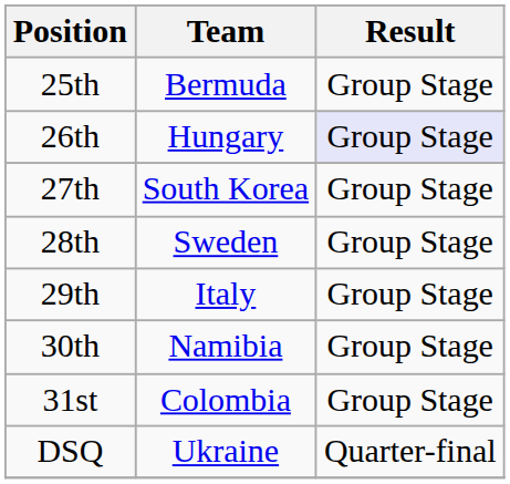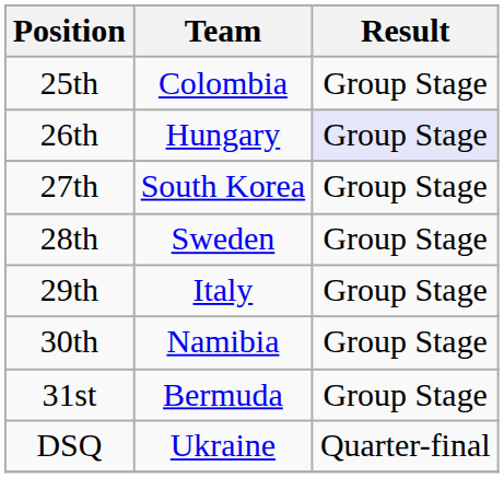 <table class="wikitable" style="text-align: center;">
 <tr>
 <th>Position</th>
 <th>Team</th>
 <th>Result</th>
 </tr>
 <tr>
 <td>25th</td>
-<td> <a href='#'>Bermuda</a></td>
+<td> <a href='#'>Colombia</a></td>
 <td>Group Stage</td>
 </tr>
 <tr>
 <td>26th</td>
 <td> <a href='#'>Hungary</a></td>
 <td style="background: lavender;">Group Stage</td>
 </tr>
 <tr>
 <td>27th</td>
 <td> <a href='#'>South Korea</a></td>
 <td>Group Stage</td>
 </tr>
 <tr>
 <td>28th</td>
 <td> <a href='#'>Sweden</a></td>
 <td>Group Stage</td>
 </tr>
 <tr>
 <td>29th</td>
 <td> <a href='#'>Italy</a></td>
 <td>Group Stage</td>
 </tr>
 <tr>
 <td>30th</td>
 <td> <a href='#'>Namibia</a></td>
 <td>Group Stage</td>
 </tr>
 <tr>
 <td>31st</td>
-<td> <a href='#'>Colombia</a></td>
+<td> <a href='#'>Bermuda</a></td>
 <td>Group Stage</td>
 </tr>
 <tr>
 <td>DSQ</td>
 <td> <a href='#'>Ukraine</a></td>
 <td>Quarter-final</td>
 </tr>
 <tr>
 </tr>
 </table>
